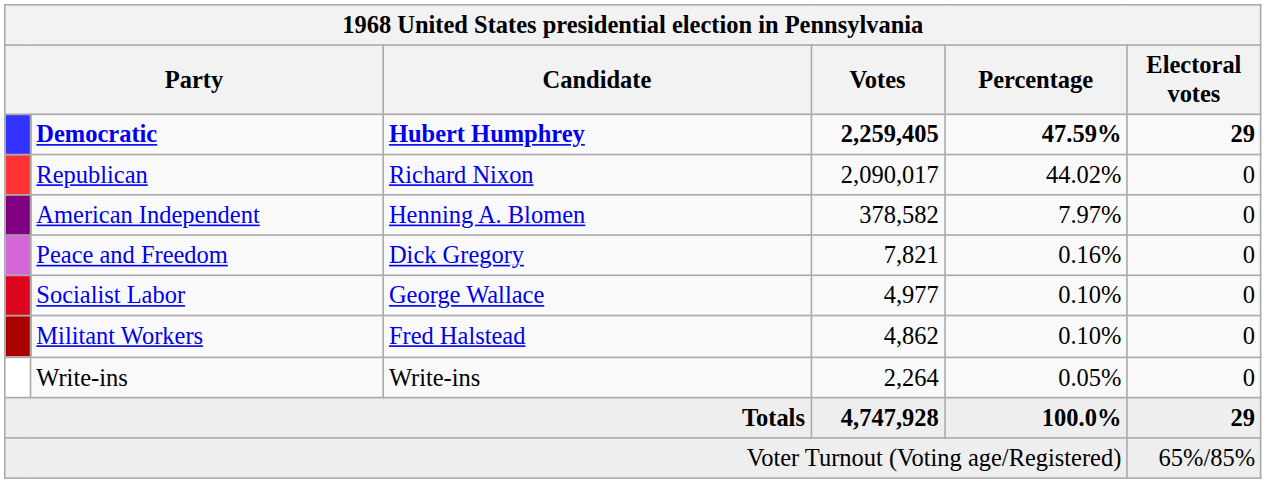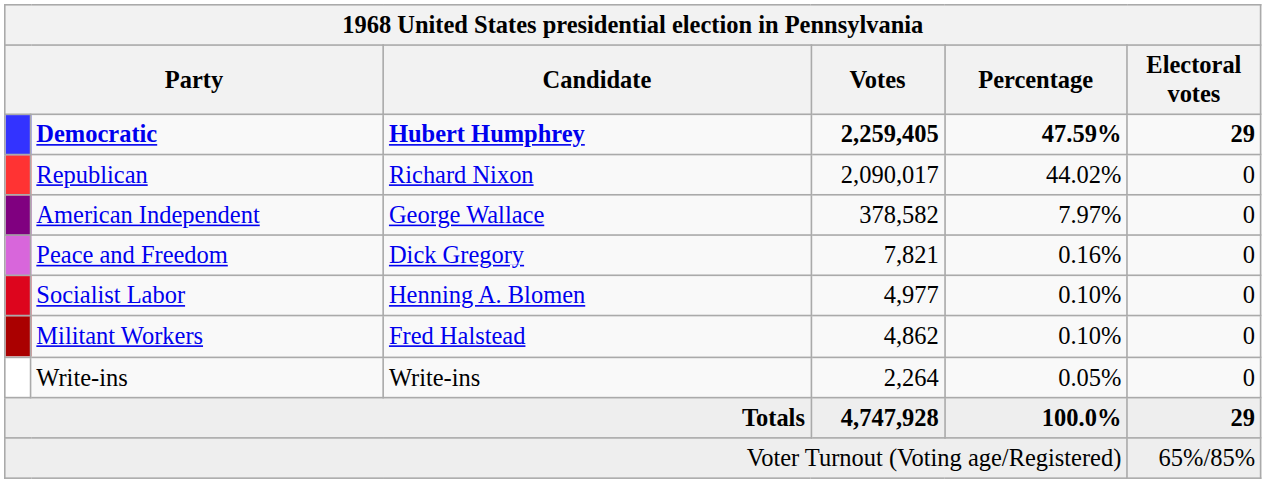 <table class="wikitable" style="font-size: 95%;">
 <tr>
 <th colspan="6">1968 United States presidential election in Pennsylvania</th>
 </tr>
 <tr>
 <th colspan="2" style="width: 15em">Party</th>
 <th style="width: 17em">Candidate</th>
 <th style="width: 5em">Votes</th>
 <th style="width: 7em">Percentage</th>
 <th style="width: 5em">Electoral votes</th>
 </tr>
 <tr>
 <th style="background-color:#3333FF; width: 3px"></th>
 <td style="width: 130px"><strong><a href='#'>Democratic</a></strong></td>
 <td><strong><a href='#'>Hubert Humphrey</a></strong></td>
 <td align="right"><strong>2,259,405</strong></td>
 <td align="right"><strong>47.59%</strong></td>
 <td align="right"><strong>29</strong></td>
 </tr>
 <tr>
 <th style="background-color:#FF3333; width: 3px"></th>
 <td style="width: 130px"><a href='#'>Republican</a></td>
 <td><a href='#'>Richard Nixon</a></td>
 <td align="right">2,090,017</td>
 <td align="right">44.02%</td>
 <td align="right">0</td>
 </tr>
 <tr>
 <th style="background-color:#800080; width: 3px"></th>
 <td style="width: 130px"><a href='#'>American Independent</a></td>
-<td><a href='#'>Henning A. Blomen</a></td>
+<td><a href='#'>George Wallace</a></td>
 <td align="right">378,582</td>
 <td align="right">7.97%</td>
 <td align="right">0</td>
 </tr>
 <tr>
 <th style="background-color:#D866DB; width: 3px"></th>
 <td style="width: 130px"><a href='#'>Peace and Freedom</a></td>
 <td><a href='#'>Dick Gregory</a></td>
 <td align="right">7,821</td>
 <td align="right">0.16%</td>
 <td align="right">0</td>
 </tr>
 <tr>
 <th style="background-color:#DD051D; width: 3px"></th>
 <td style="width: 130px"><a href='#'>Socialist Labor</a></td>
-<td><a href='#'>George Wallace</a></td>
+<td><a href='#'>Henning A. Blomen</a></td>
 <td align="right">4,977</td>
 <td align="right">0.10%</td>
 <td align="right">0</td>
 </tr>
 <tr>
 <th style="background-color:#AA0000; width: 3px"></th>
 <td style="width: 130px"><a href='#'>Militant Workers</a></td>
 <td><a href='#'>Fred Halstead</a></td>
 <td align="right">4,862</td>
 <td align="right">0.10%</td>
 <td align="right">0</td>
 </tr>
 <tr>
 <th style="background-color:#FFFFFF; width: 3px"></th>
 <td style="width: 130px">Write-ins</td>
 <td>Write-ins</td>
 <td align="right">2,264</td>
 <td align="right">0.05%</td>
 <td align="right">0</td>
 </tr>
 <tr |-  style="background:#eee; text-align:right;">
 <td colspan="3"><strong>Totals</strong></td>
 <td><strong>4,747,928</strong></td>
 <td><strong>100.0%</strong></td>
 <td><strong>29</strong></td>
 </tr>
 <tr bgcolor="#EEEEEE">
 <td colspan="5" align="right">Voter Turnout (Voting age/Registered)</td>
 <td colspan="1" align="right">65%/85%</td>
 </tr>
 </table>
